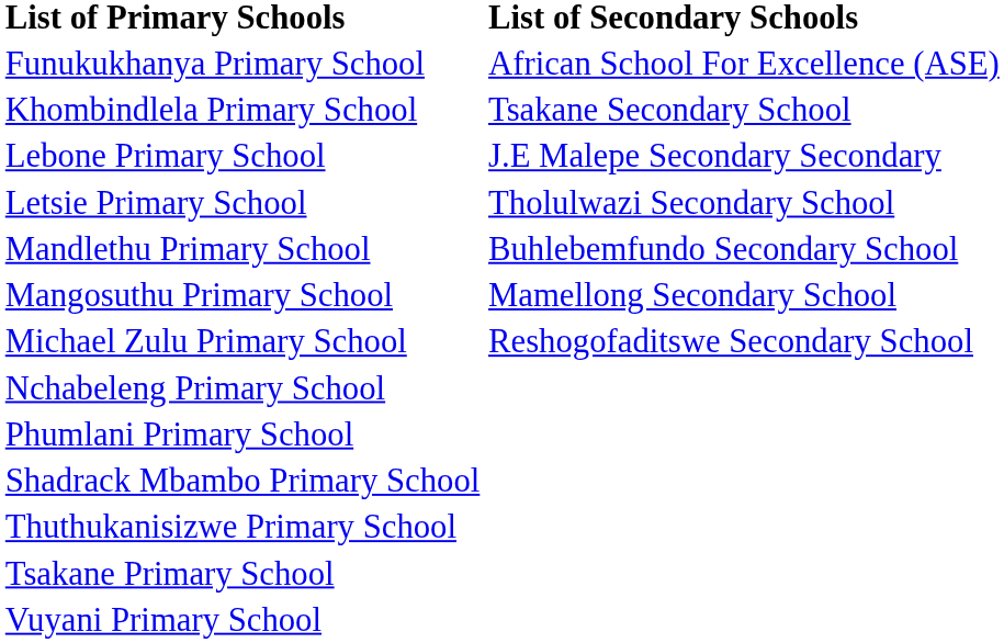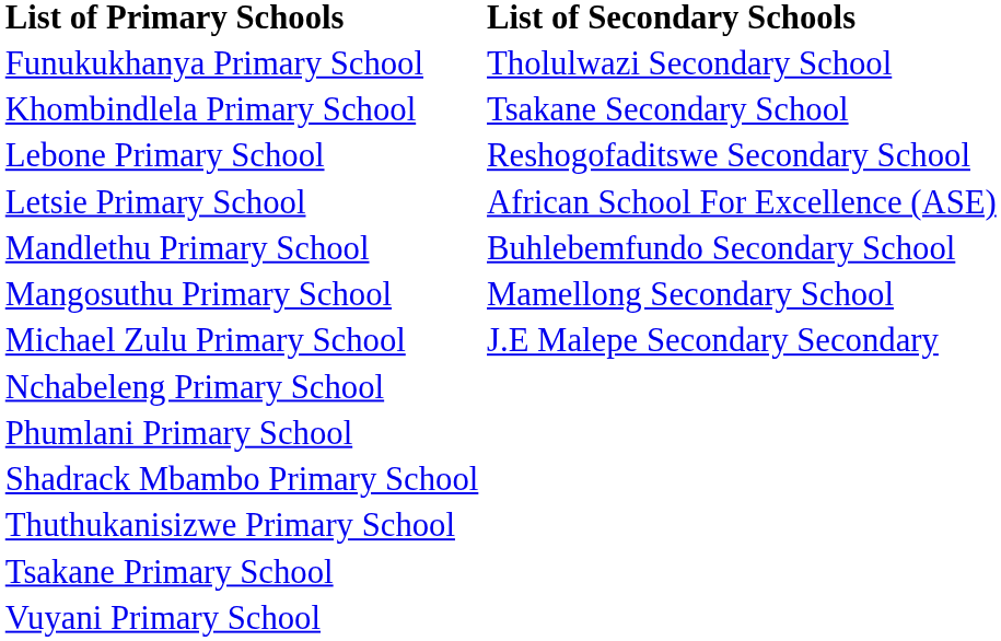 <table>
 <tr>
 <td><strong>List of Primary Schools</strong></td>
 <td><strong>List of Secondary Schools</strong></td>
 </tr>
 <tr>
 <td><a href='#'>Funukukhanya Primary School</a></td>
-<td><a href='#'>African School For Excellence (ASE)</a></td>
+<td><a href='#'>Tholulwazi Secondary School</a></td>
 </tr>
 <tr>
 <td><a href='#'>Khombindlela Primary School</a></td>
 <td><a href='#'>Tsakane Secondary School</a></td>
 </tr>
 <tr>
 <td><a href='#'>Lebone Primary School</a></td>
-<td><a href='#'>J.E Malepe Secondary Secondary</a></td>
+<td><a href='#'>Reshogofaditswe Secondary School</a></td>
 </tr>
 <tr>
 <td><a href='#'>Letsie Primary School</a></td>
-<td><a href='#'>Tholulwazi Secondary School</a></td>
+<td><a href='#'>African School For Excellence (ASE)</a></td>
 </tr>
 <tr>
 <td><a href='#'>Mandlethu Primary School</a></td>
 <td><a href='#'>Buhlebemfundo Secondary School</a></td>
 </tr>
 <tr>
 <td><a href='#'>Mangosuthu Primary School</a></td>
 <td><a href='#'>Mamellong Secondary School</a></td>
 </tr>
 <tr Mbongeni Mgugudu Secondary School>
 <td><a href='#'>Michael Zulu Primary School</a></td>
-<td><a href='#'>Reshogofaditswe Secondary School</a></td>
+<td><a href='#'>J.E Malepe Secondary Secondary</a></td>
 </tr>
 <tr>
 <td><a href='#'>Nchabeleng Primary School</a></td>
 <td><br></td>
 </tr>
 <tr>
 <td><a href='#'>Phumlani Primary School</a></td>
 <td><br></td>
 </tr>
 <tr>
 <td><a href='#'>Shadrack Mbambo Primary School</a></td>
 <td><br></td>
 </tr>
 <tr>
 <td><a href='#'>Thuthukanisizwe Primary School</a></td>
 <td><br></td>
 </tr>
 <tr>
 <td><a href='#'>Tsakane Primary School</a></td>
 <td><br></td>
 </tr>
 <tr>
 <td><a href='#'>Vuyani Primary School</a></td>
 <td><br></td>
 </tr>
 </table>
